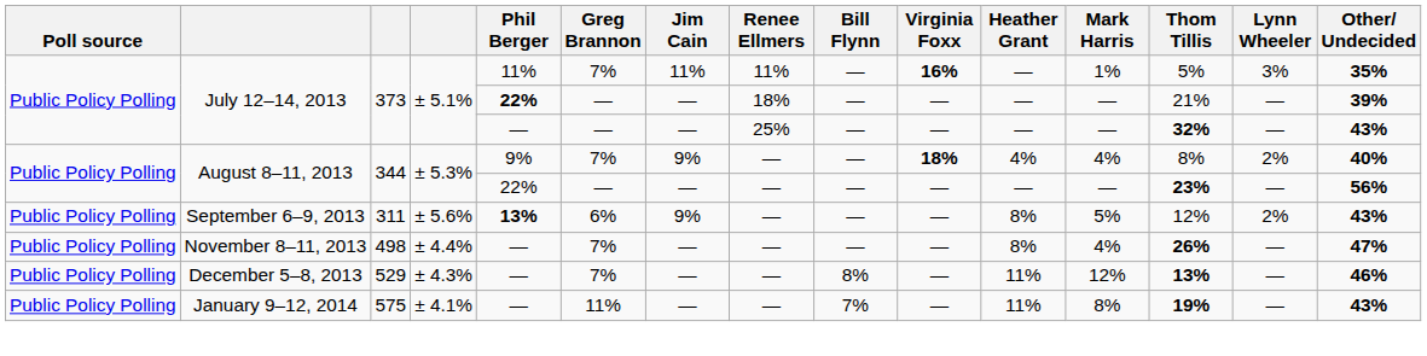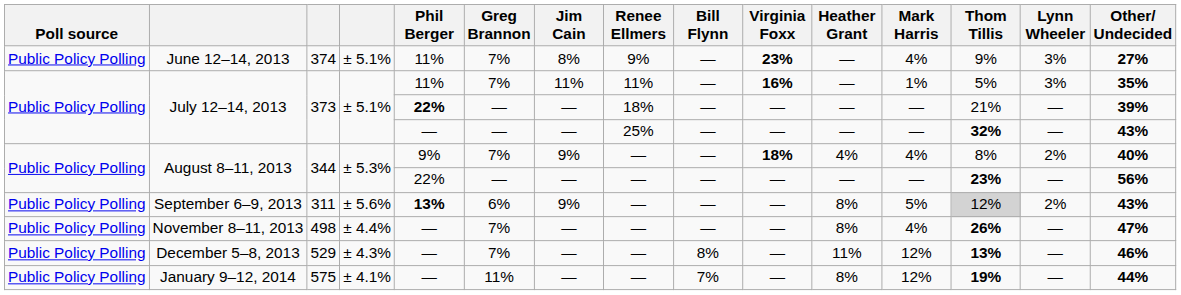 <table class="wikitable" style="text-align:center">
 <tr valign= bottom>
 <th>Poll source</th>
 <th></th>
 <th></th>
 <th></th>
 <th style="width:65px;">Phil<br>Berger</th>
 <th style="width:65px;">Greg<br>Brannon</th>
 <th style="width:65px;">Jim<br>Cain</th>
 <th style="width:65px;">Renee<br>Ellmers</th>
 <th style="width:65px;">Bill<br>Flynn</th>
 <th style="width:65px;">Virginia<br>Foxx</th>
 <th style="width:65px;">Heather<br>Grant</th>
 <th style="width:65px;">Mark<br>Harris</th>
 <th style="width:65px;">Thom<br>Tillis</th>
 <th style="width:65px;">Lynn<br>Wheeler</th>
 <th>Other/<br>Undecided</th>
+</tr>
+<tr>
+<td align=left><a href='#'>Public Policy Polling</a></td>
+<td>June 12–14, 2013</td>
+<td>374</td>
+<td>± 5.1%</td>
+<td>11%</td>
+<td>7%</td>
+<td>8%</td>
+<td>9%</td>
+<td>—</td>
+<td><strong>23%</strong></td>
+<td>—</td>
+<td>4%</td>
+<td>9%</td>
+<td>3%</td>
+<td><strong>27%</strong></td>
 </tr>
 <tr>
 <td align=left rowspan=3><a href='#'>Public Policy Polling</a></td>
 <td rowspan=3>July 12–14, 2013</td>
 <td rowspan=3>373</td>
 <td rowspan=3>± 5.1%</td>
 <td>11%</td>
 <td>7%</td>
 <td>11%</td>
 <td>11%</td>
 <td>—</td>
 <td><strong>16%</strong></td>
 <td>—</td>
 <td>1%</td>
 <td>5%</td>
 <td>3%</td>
 <td><strong>35%</strong></td>
 </tr>
 <tr>
 <td><strong>22%</strong></td>
 <td>—</td>
 <td>—</td>
 <td>18%</td>
 <td>—</td>
 <td>—</td>
 <td>—</td>
 <td>—</td>
 <td>21%</td>
 <td>—</td>
 <td><strong>39%</strong></td>
 </tr>
 <tr>
 <td>—</td>
 <td>—</td>
 <td>—</td>
 <td>25%</td>
 <td>—</td>
 <td>—</td>
 <td>—</td>
 <td>—</td>
 <td><strong>32%</strong></td>
 <td>—</td>
 <td><strong>43%</strong></td>
 </tr>
 <tr>
 <td align=left rowspan=2><a href='#'>Public Policy Polling</a></td>
 <td rowspan=2>August 8–11, 2013</td>
 <td rowspan=2>344</td>
 <td rowspan=2>± 5.3%</td>
 <td>9%</td>
 <td>7%</td>
 <td>9%</td>
 <td>—</td>
 <td>—</td>
 <td><strong>18%</strong></td>
 <td>4%</td>
 <td>4%</td>
 <td>8%</td>
 <td>2%</td>
 <td><strong>40%</strong></td>
 </tr>
 <tr>
 <td>22%</td>
 <td>—</td>
 <td>—</td>
 <td>—</td>
 <td>—</td>
 <td>—</td>
 <td>—</td>
 <td>—</td>
 <td><strong>23%</strong></td>
 <td>—</td>
 <td><strong>56%</strong></td>
 </tr>
 <tr>
 <td align=left><a href='#'>Public Policy Polling</a></td>
 <td>September 6–9, 2013</td>
 <td>311</td>
 <td>± 5.6%</td>
 <td><strong>13%</strong></td>
 <td>6%</td>
 <td>9%</td>
 <td>—</td>
 <td>—</td>
 <td>—</td>
 <td>8%</td>
 <td>5%</td>
-<td>12%</td>
+<td style="background: lightgrey;">12%</td>
 <td>2%</td>
 <td><strong>43%</strong></td>
 </tr>
 <tr>
 <td align=left><a href='#'>Public Policy Polling</a></td>
 <td>November 8–11, 2013</td>
 <td>498</td>
 <td>± 4.4%</td>
 <td>—</td>
 <td>7%</td>
 <td>—</td>
 <td>—</td>
 <td>—</td>
 <td>—</td>
 <td>8%</td>
 <td>4%</td>
 <td><strong>26%</strong></td>
 <td>—</td>
 <td><strong>47%</strong></td>
 </tr>
 <tr>
 <td align=left><a href='#'>Public Policy Polling</a></td>
 <td>December 5–8, 2013</td>
 <td>529</td>
 <td>± 4.3%</td>
 <td>—</td>
 <td>7%</td>
 <td>—</td>
 <td>—</td>
 <td>8%</td>
 <td>—</td>
 <td>11%</td>
 <td>12%</td>
 <td><strong>13%</strong></td>
 <td>—</td>
 <td><strong>46%</strong></td>
 </tr>
 <tr>
 <td align=left><a href='#'>Public Policy Polling</a></td>
 <td>January 9–12, 2014</td>
 <td>575</td>
 <td>± 4.1%</td>
 <td>—</td>
 <td>11%</td>
 <td>—</td>
 <td>—</td>
 <td>7%</td>
 <td>—</td>
-<td>11%</td>
 <td>8%</td>
+<td>12%</td>
 <td><strong>19%</strong></td>
 <td>—</td>
-<td><strong>43%</strong></td>
+<td><strong>44%</strong></td>
 </tr>
 </table>
